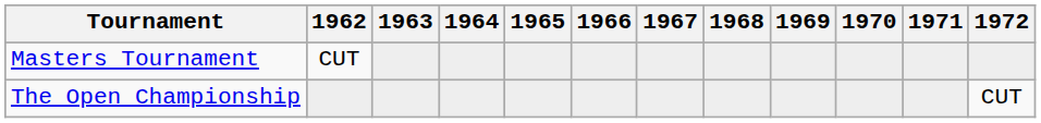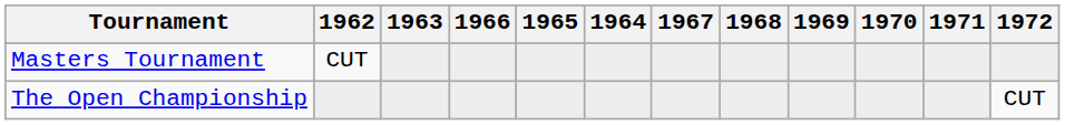 <table class="wikitable" style="font-size:95%;text-align:center;">
 <tr>
 <th>Tournament</th>
 <th>1962</th>
 <th>1963</th>
+<th>1966</th>
+<th>1965</th>
 <th>1964</th>
-<th>1965</th>
-<th>1966</th>
 <th>1967</th>
 <th>1968</th>
 <th>1969</th>
 <th>1970</th>
 <th>1971</th>
 <th>1972</th>
 </tr>
 <tr>
 <td align=left><a href='#'>Masters Tournament</a></td>
 <td>CUT</td>
 <td style="background:#eeeeee;"></td>
 <td style="background:#eeeeee;"></td>
 <td style="background:#eeeeee;"></td>
 <td style="background:#eeeeee;"></td>
 <td style="background:#eeeeee;"></td>
 <td style="background:#eeeeee;"></td>
 <td style="background:#eeeeee;"></td>
 <td style="background:#eeeeee;"></td>
 <td style="background:#eeeeee;"></td>
 <td style="background:#eeeeee;"></td>
 </tr>
 <tr>
 <td align=left><a href='#'>The Open Championship</a></td>
 <td style="background:#eeeeee;"></td>
 <td style="background:#eeeeee;"></td>
 <td style="background:#eeeeee;"></td>
 <td style="background:#eeeeee;"></td>
 <td style="background:#eeeeee;"></td>
 <td style="background:#eeeeee;"></td>
 <td style="background:#eeeeee;"></td>
 <td style="background:#eeeeee;"></td>
 <td style="background:#eeeeee;"></td>
 <td style="background:#eeeeee;"></td>
 <td>CUT</td>
 </tr>
 </table>
